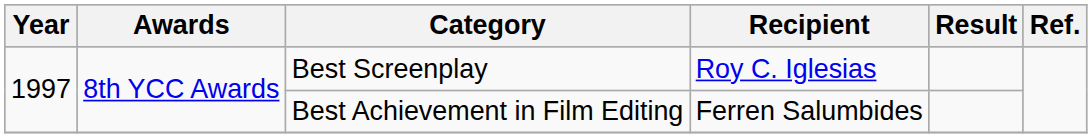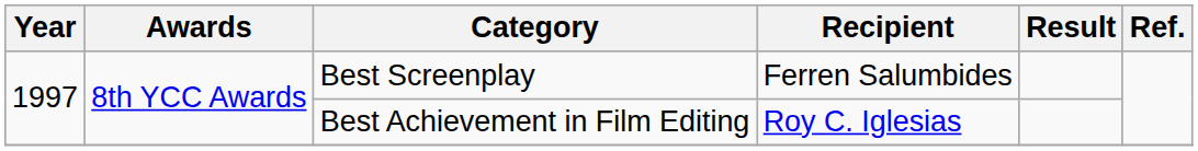 <table class="wikitable">
 <tr>
 <th>Year</th>
 <th>Awards</th>
 <th>Category</th>
 <th>Recipient</th>
 <th>Result</th>
 <th>Ref.</th>
 </tr>
 <tr>
 <td rowspan="2">1997</td>
 <td rowspan="2"><a href='#'>8th YCC Awards</a></td>
 <td>Best Screenplay</td>
-<td><a href='#'>Roy C. Iglesias</a></td>
+<td>Ferren Salumbides</td>
 <td></td>
 <td rowspan="2"></td>
 </tr>
 <tr>
 <td>Best Achievement in Film Editing</td>
-<td>Ferren Salumbides</td>
+<td><a href='#'>Roy C. Iglesias</a></td>
 <td></td>
 </tr>
 <tr>
 </tr>
 </table>
